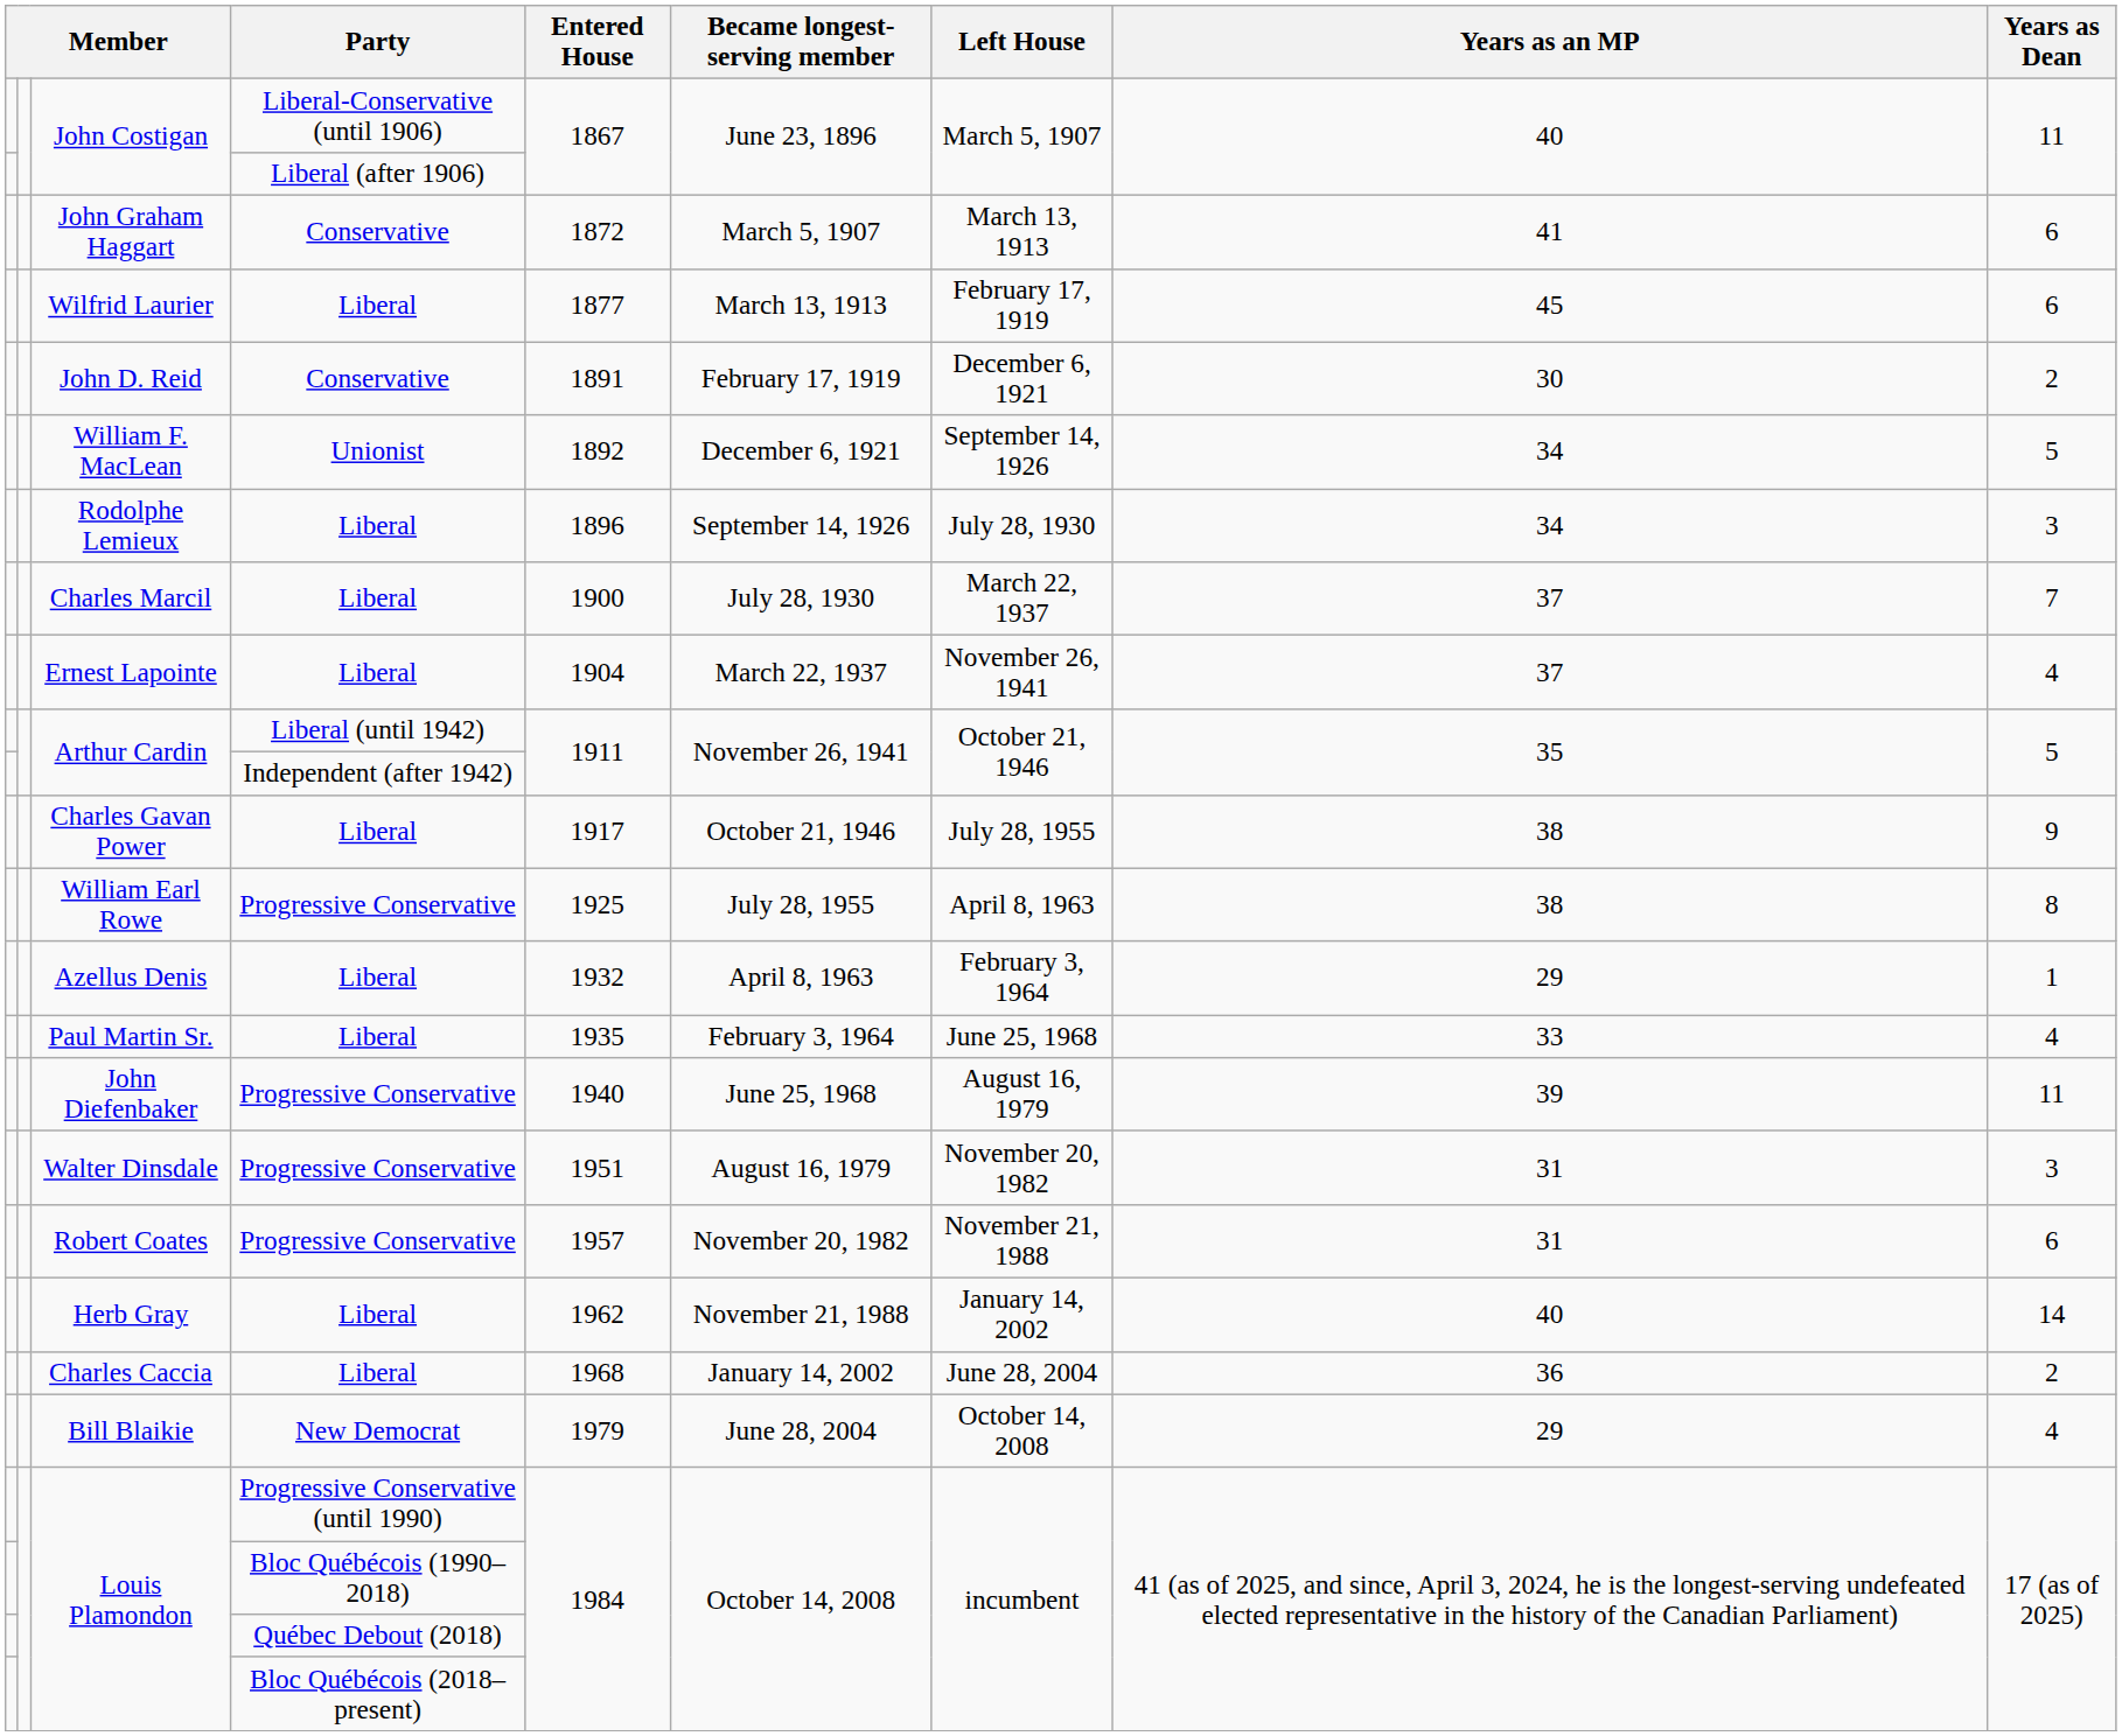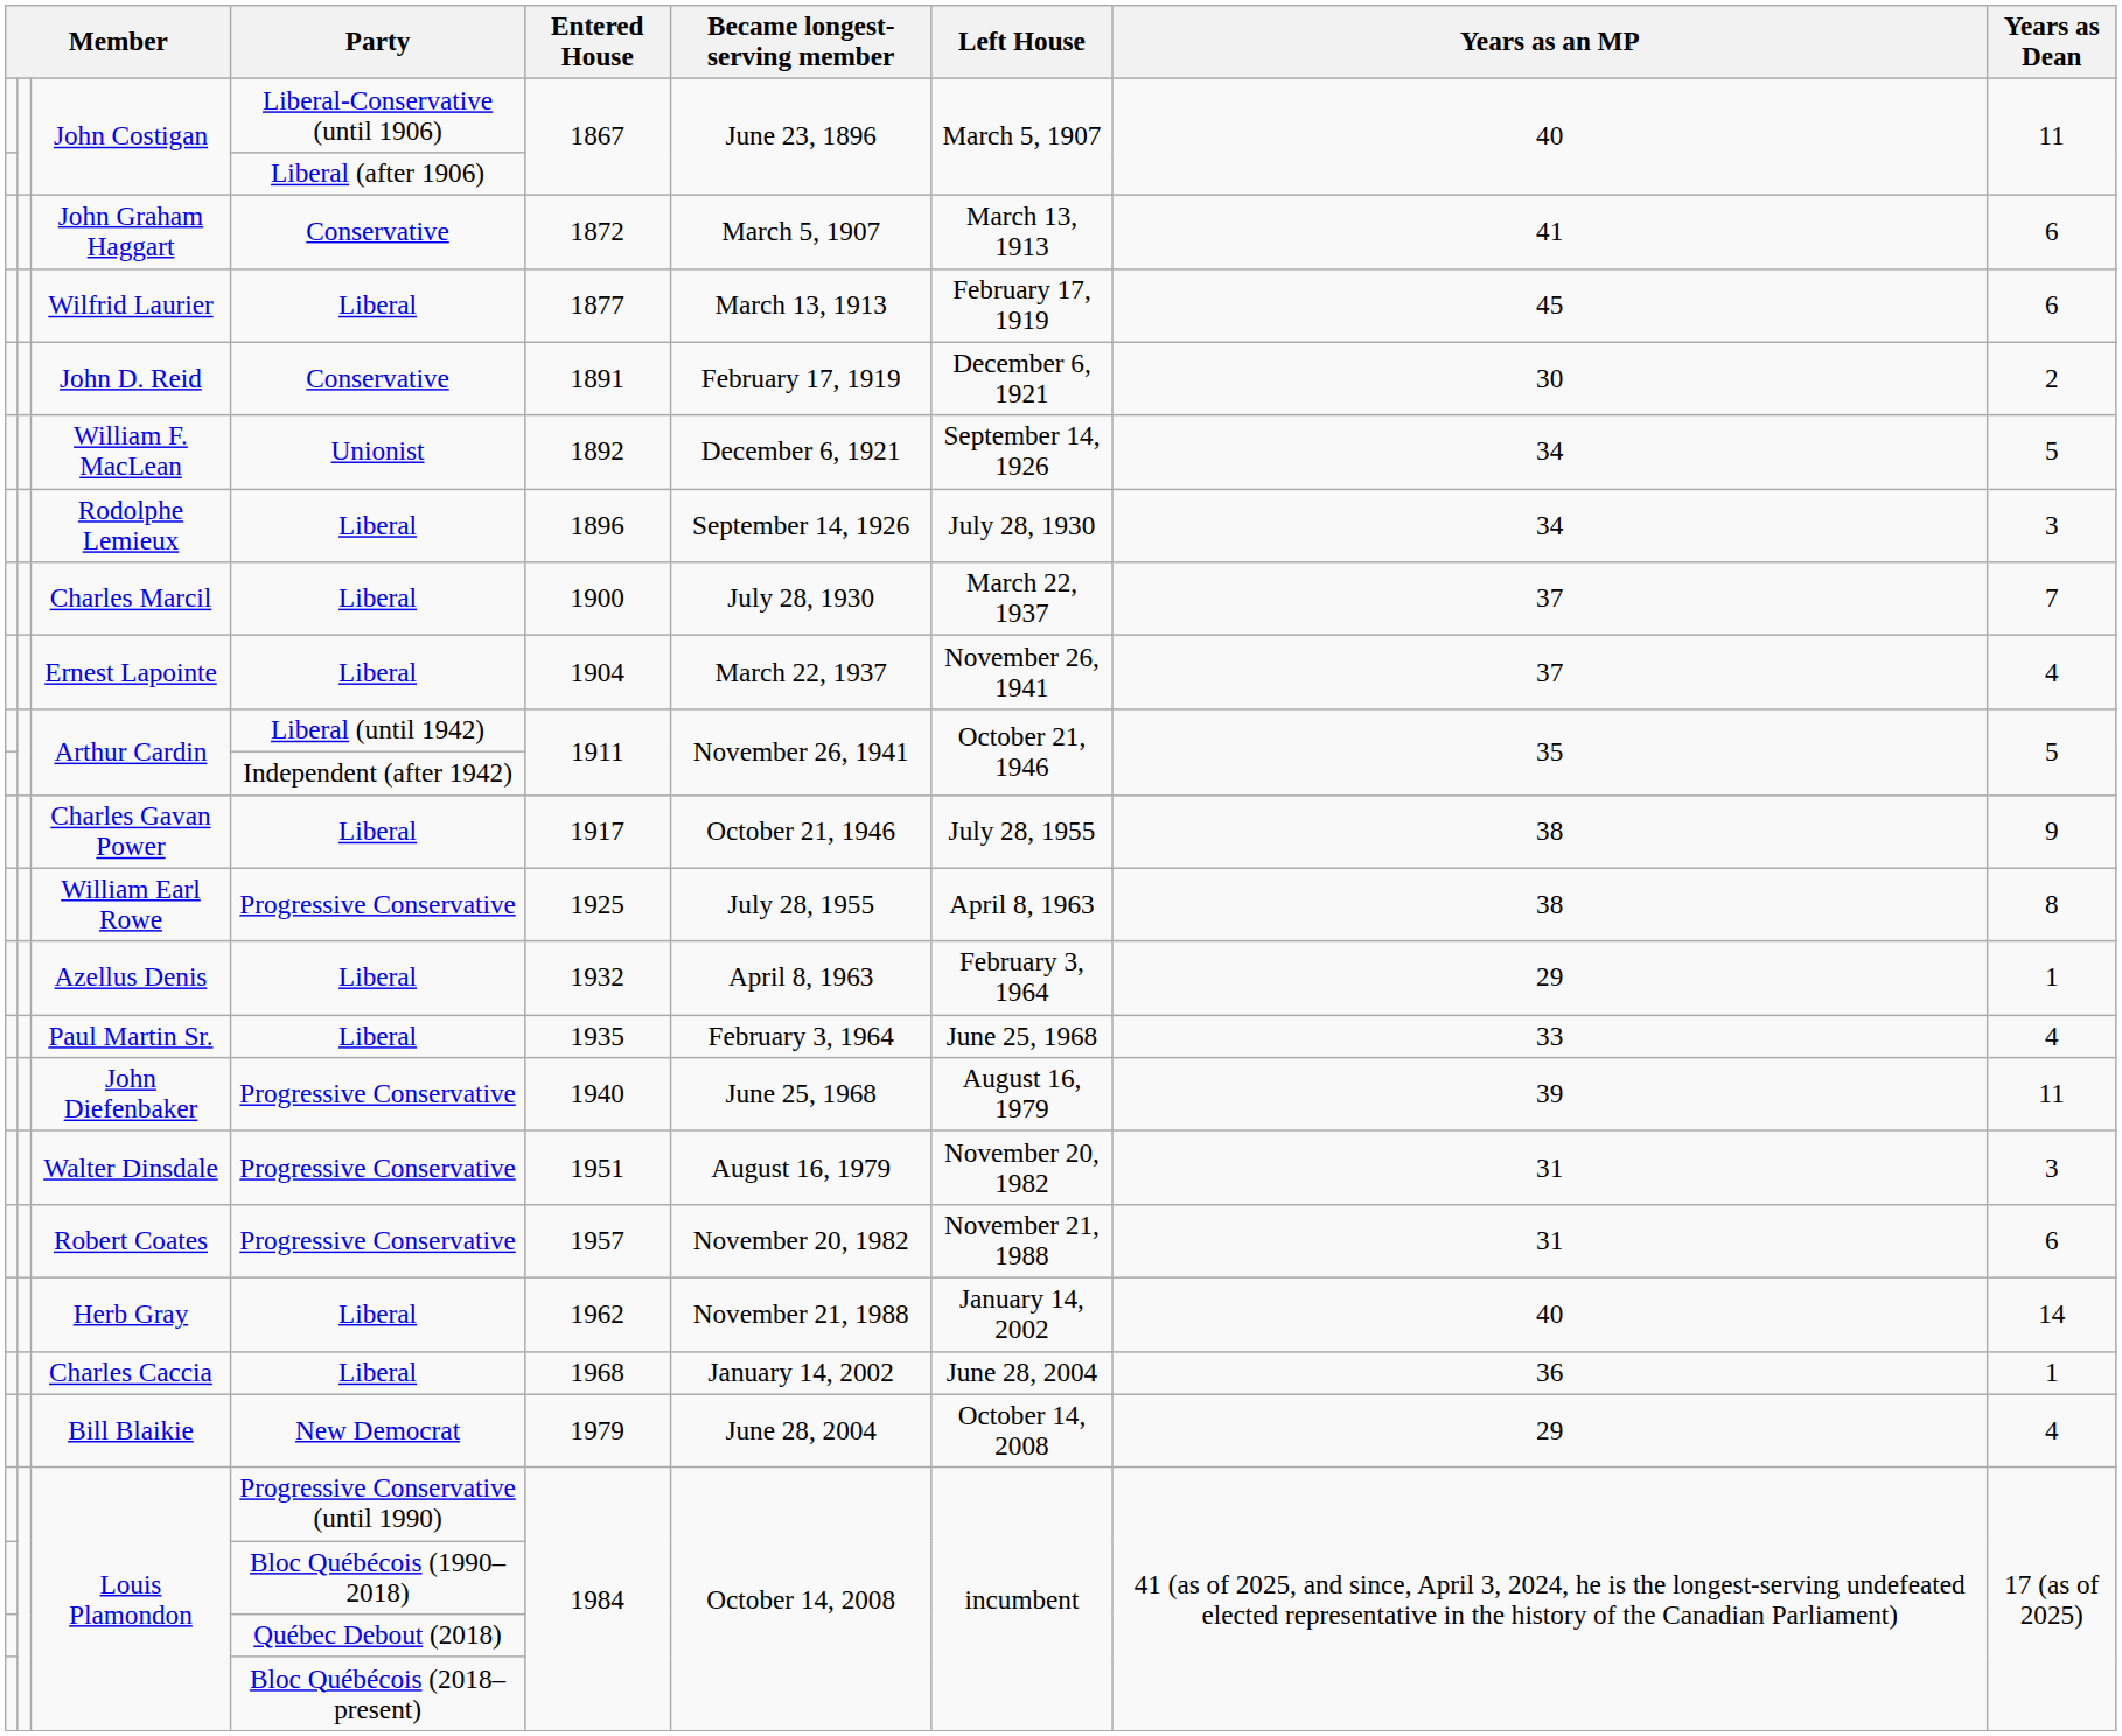 <table class="wikitable sortable plainrowheaders" style="text-align: center;">
 <tr>
 <th colspan=3>Member</th>
 <th>Party</th>
 <th>Entered House</th>
 <th>Became longest-serving member</th>
 <th>Left House</th>
 <th>Years as an MP</th>
 <th>Years as Dean</th>
 </tr>
 <tr>
 <td></td>
 <td rowspan=2></td>
 <td rowspan=2><a href='#'>John Costigan</a></td>
 <td><a href='#'>Liberal-Conservative</a> (until 1906)</td>
 <td rowspan=2>1867</td>
 <td rowspan=2>June 23, 1896</td>
 <td rowspan=2>March 5, 1907</td>
 <td rowspan="2">40</td>
 <td rowspan="2">11</td>
 </tr>
 <tr>
 <td></td>
 <td><a href='#'>Liberal</a> (after 1906)</td>
 </tr>
 <tr>
 <td></td>
 <td></td>
 <td><a href='#'>John Graham Haggart</a></td>
 <td><a href='#'>Conservative</a></td>
 <td>1872</td>
 <td>March 5, 1907</td>
 <td>March 13, 1913</td>
 <td>41</td>
 <td>6</td>
 </tr>
 <tr>
 <td></td>
 <td></td>
 <td><a href='#'>Wilfrid Laurier</a></td>
 <td><a href='#'>Liberal</a></td>
 <td>1877</td>
 <td>March 13, 1913</td>
 <td>February 17, 1919</td>
 <td>45</td>
 <td>6</td>
 </tr>
 <tr>
 <td></td>
 <td></td>
 <td><a href='#'>John D. Reid</a></td>
 <td><a href='#'>Conservative</a></td>
 <td>1891</td>
 <td>February 17, 1919</td>
 <td>December 6, 1921</td>
 <td>30</td>
 <td>2</td>
 </tr>
 <tr>
 <td></td>
 <td></td>
 <td><a href='#'>William F. MacLean</a></td>
 <td><a href='#'>Unionist</a></td>
 <td>1892</td>
 <td>December 6, 1921</td>
 <td>September 14, 1926</td>
 <td>34</td>
 <td>5</td>
 </tr>
 <tr>
 <td></td>
 <td></td>
 <td><a href='#'>Rodolphe Lemieux</a></td>
 <td><a href='#'>Liberal</a></td>
 <td>1896</td>
 <td>September 14, 1926</td>
 <td>July 28, 1930</td>
 <td>34</td>
 <td>3</td>
 </tr>
 <tr>
 <td></td>
 <td></td>
 <td><a href='#'>Charles Marcil</a></td>
 <td><a href='#'>Liberal</a></td>
 <td>1900</td>
 <td>July 28, 1930</td>
 <td>March 22, 1937</td>
 <td>37</td>
 <td>7</td>
 </tr>
 <tr>
 <td></td>
 <td></td>
 <td><a href='#'>Ernest Lapointe</a></td>
 <td><a href='#'>Liberal</a></td>
 <td>1904</td>
 <td>March 22, 1937</td>
 <td>November 26, 1941</td>
 <td>37</td>
 <td>4</td>
 </tr>
 <tr>
 <td></td>
 <td rowspan=2></td>
 <td rowspan=2><a href='#'>Arthur Cardin</a></td>
 <td><a href='#'>Liberal</a> (until 1942)</td>
 <td rowspan=2>1911</td>
 <td rowspan=2>November 26, 1941</td>
 <td rowspan=2>October 21, 1946</td>
 <td rowspan="2">35</td>
 <td rowspan="2">5</td>
 </tr>
 <tr>
 <td></td>
 <td>Independent (after 1942)</td>
 </tr>
 <tr>
 <td></td>
 <td></td>
 <td><a href='#'>Charles Gavan Power</a></td>
 <td><a href='#'>Liberal</a></td>
 <td>1917</td>
 <td>October 21, 1946</td>
 <td>July 28, 1955</td>
 <td>38</td>
 <td>9</td>
 </tr>
 <tr>
 <td></td>
 <td></td>
 <td><a href='#'>William Earl Rowe</a></td>
 <td><a href='#'>Progressive Conservative</a></td>
 <td>1925</td>
 <td>July 28, 1955</td>
 <td>April 8, 1963</td>
 <td>38</td>
 <td>8</td>
 </tr>
 <tr>
 <td></td>
 <td></td>
 <td><a href='#'>Azellus Denis</a></td>
 <td><a href='#'>Liberal</a></td>
 <td>1932</td>
 <td>April 8, 1963</td>
 <td>February 3, 1964</td>
 <td>29</td>
 <td>1</td>
 </tr>
 <tr>
 <td></td>
 <td></td>
 <td><a href='#'>Paul Martin Sr.</a></td>
 <td><a href='#'>Liberal</a></td>
 <td>1935</td>
 <td>February 3, 1964</td>
 <td>June 25, 1968</td>
 <td>33</td>
 <td>4</td>
 </tr>
 <tr>
 <td></td>
 <td></td>
 <td><a href='#'>John Diefenbaker</a></td>
 <td><a href='#'>Progressive Conservative</a></td>
 <td>1940</td>
 <td>June 25, 1968</td>
 <td>August 16, 1979</td>
 <td>39</td>
 <td>11</td>
 </tr>
 <tr>
 <td></td>
 <td></td>
 <td><a href='#'>Walter Dinsdale</a></td>
 <td><a href='#'>Progressive Conservative</a></td>
 <td>1951</td>
 <td>August 16, 1979</td>
 <td>November 20, 1982</td>
 <td>31</td>
 <td>3</td>
 </tr>
 <tr>
 <td></td>
 <td></td>
 <td><a href='#'>Robert Coates</a></td>
 <td><a href='#'>Progressive Conservative</a></td>
 <td>1957</td>
 <td>November 20, 1982</td>
 <td>November 21, 1988</td>
 <td>31</td>
 <td>6</td>
 </tr>
 <tr>
 <td></td>
 <td></td>
 <td><a href='#'>Herb Gray</a></td>
 <td><a href='#'>Liberal</a></td>
 <td>1962</td>
 <td>November 21, 1988</td>
 <td>January 14, 2002</td>
 <td>40</td>
 <td>14</td>
 </tr>
 <tr>
 <td></td>
 <td></td>
 <td><a href='#'>Charles Caccia</a></td>
 <td><a href='#'>Liberal</a></td>
 <td>1968</td>
 <td>January 14, 2002</td>
 <td>June 28, 2004</td>
 <td>36</td>
-<td>2</td>
+<td>1</td>
 </tr>
 <tr>
 <td></td>
 <td></td>
 <td><a href='#'>Bill Blaikie</a></td>
 <td><a href='#'>New Democrat</a></td>
 <td>1979</td>
 <td>June 28, 2004</td>
 <td>October 14, 2008</td>
 <td>29</td>
 <td>4</td>
 </tr>
 <tr>
 <td></td>
 <td rowspan=4></td>
 <td rowspan=4><a href='#'>Louis Plamondon</a></td>
 <td><a href='#'>Progressive Conservative</a> (until 1990)</td>
 <td rowspan=4>1984</td>
 <td rowspan=4>October 14, 2008</td>
 <td rowspan=4>incumbent</td>
 <td rowspan="4">41 (as of 2025, and since, April 3, 2024, he is the longest-serving undefeated elected representative in the history of the Canadian Parliament)</td>
 <td rowspan="4">17 (as of 2025)</td>
 </tr>
 <tr>
 <td></td>
 <td><a href='#'>Bloc Québécois</a> (1990–2018)</td>
 </tr>
 <tr>
 <td></td>
 <td><a href='#'>Québec Debout</a> (2018)</td>
 </tr>
 <tr>
 <td></td>
 <td><a href='#'>Bloc Québécois</a> (2018–present)</td>
 </tr>
 <tr>
 </tr>
 </table>
